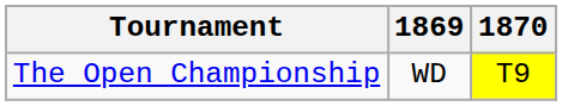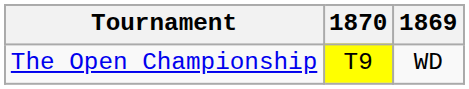 <table class="wikitable" style="font-size:95%;text-align:center;">
 <tr>
 <th>Tournament</th>
+<th>1870</th>
 <th>1869</th>
-<th>1870</th>
 </tr>
 <tr>
 <td align=left><a href='#'>The Open Championship</a></td>
+<td align="center" style="background:yellow;">T9</td>
 <td>WD</td>
-<td align="center" style="background:yellow;">T9</td>
 </tr>
 </table>
